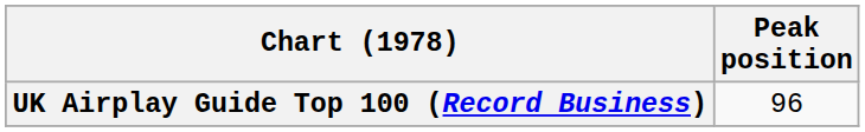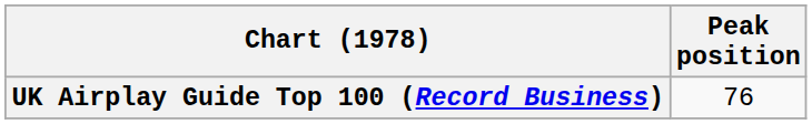 <table class="wikitable plainrowheaders" style="text-align:center">
 <tr>
 <th>Chart (1978)</th>
 <th>Peak<br>position</th>
 </tr>
 <tr>
 <th scope="row">UK Airplay Guide Top 100 (<em><a href='#'>Record Business</a></em>)</th>
-<td>96</td>
+<td>76</td>
 </tr>
 </table>
